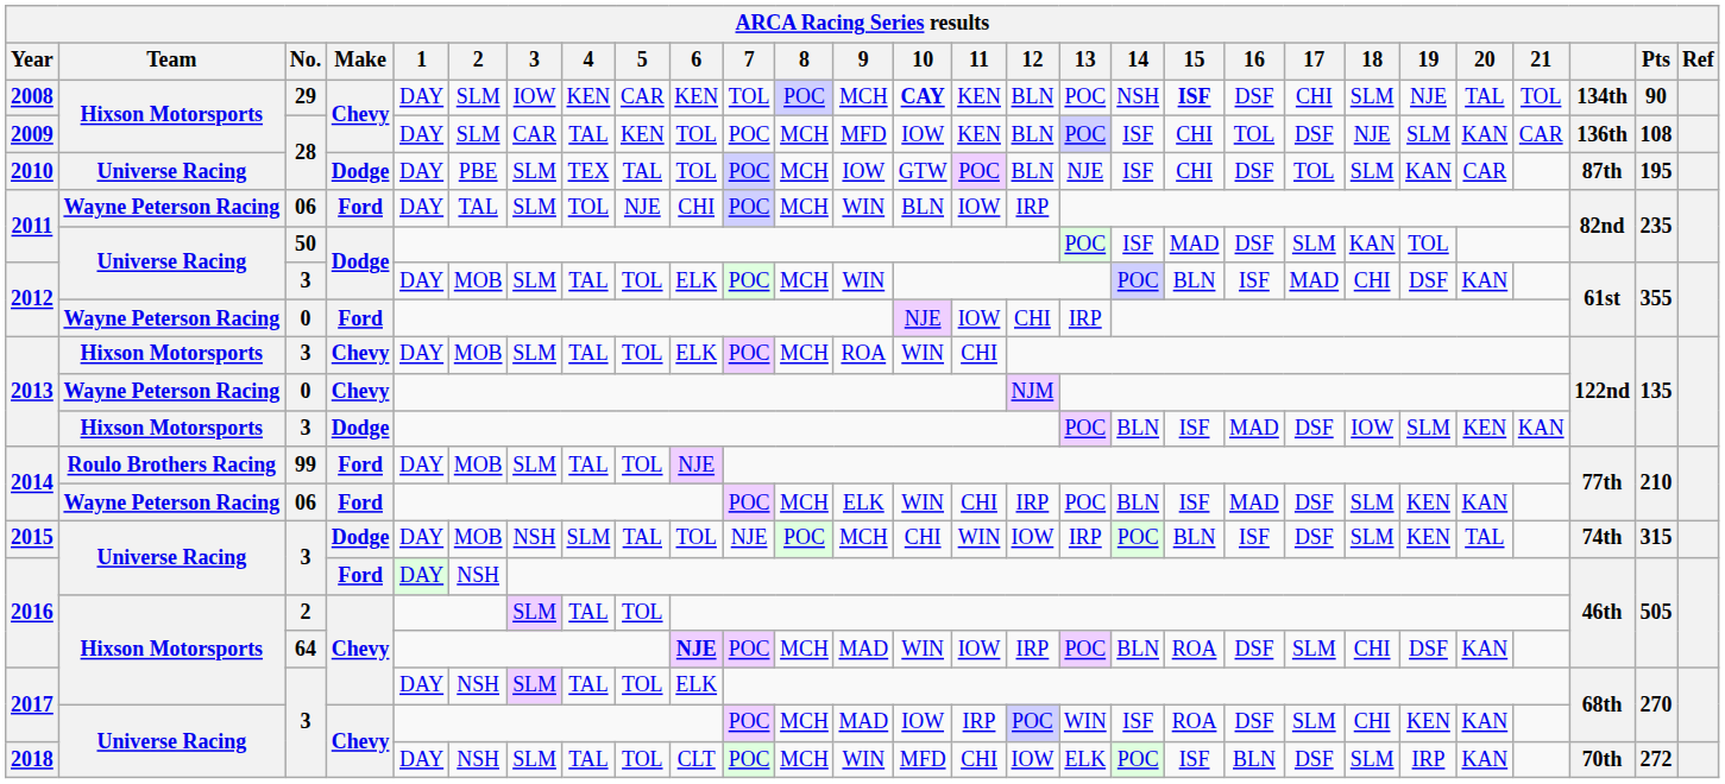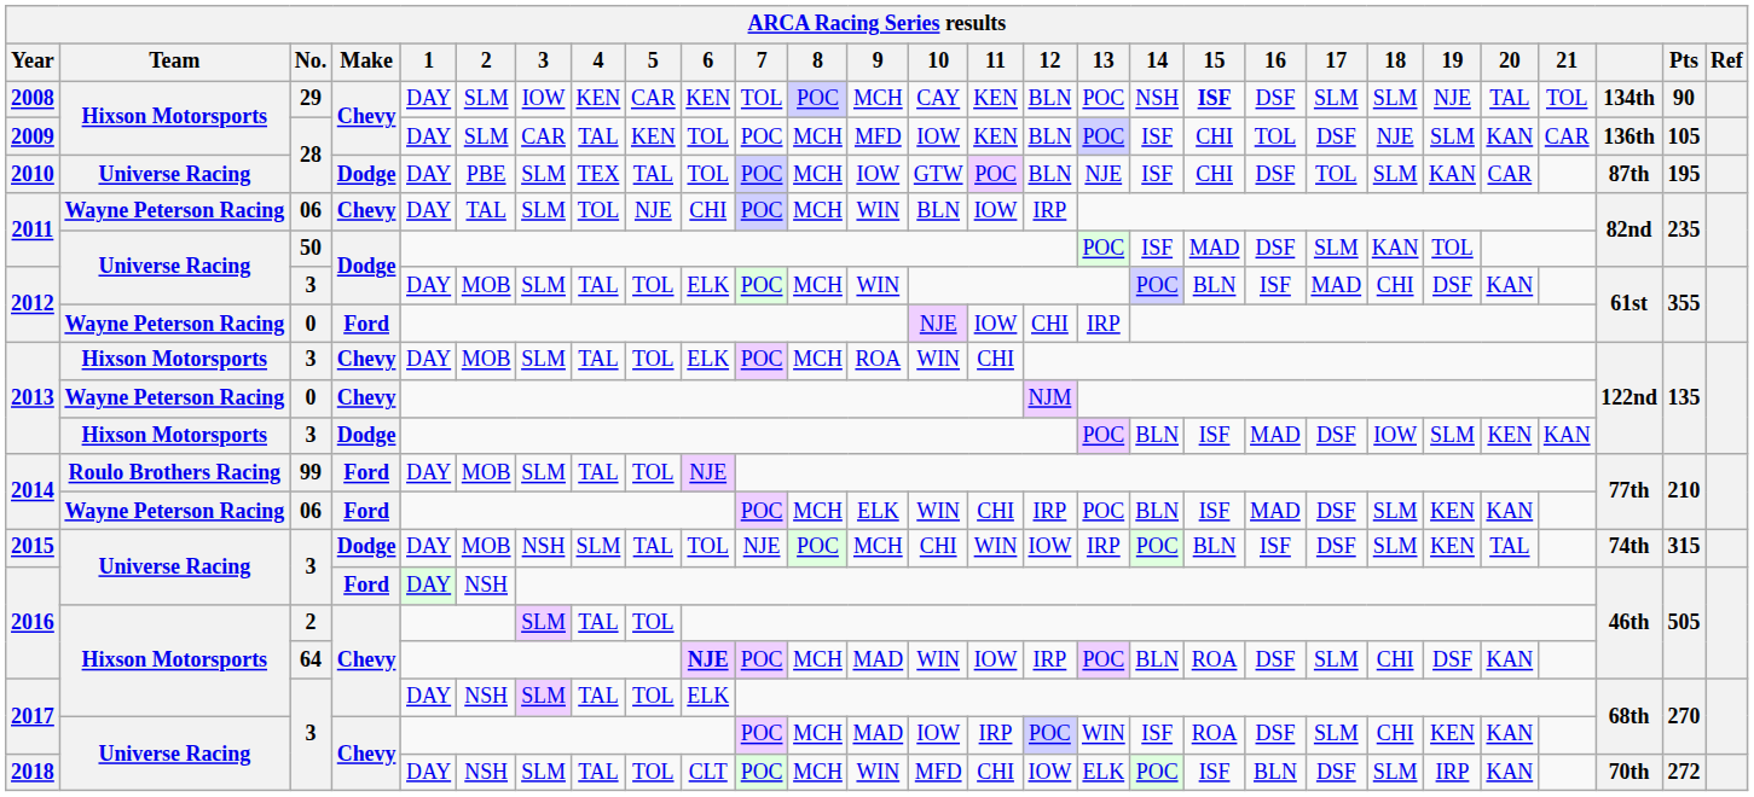 <table class="wikitable" style="text-align:center; font-size:75%">
 <tr>
 <th colspan=48><a href='#'>ARCA Racing Series</a> results</th>
 </tr>
 <tr>
 <th>Year</th>
 <th>Team</th>
 <th>No.</th>
 <th>Make</th>
 <th>1</th>
 <th>2</th>
 <th>3</th>
 <th>4</th>
 <th>5</th>
 <th>6</th>
 <th>7</th>
 <th>8</th>
 <th>9</th>
 <th>10</th>
 <th>11</th>
 <th>12</th>
 <th>13</th>
 <th>14</th>
 <th>15</th>
 <th>16</th>
 <th>17</th>
 <th>18</th>
 <th>19</th>
 <th>20</th>
 <th>21</th>
 <th></th>
 <th>Pts</th>
 <th>Ref</th>
 </tr>
 <tr>
 <th><a href='#'>2008</a></th>
 <th rowspan=2><a href='#'>Hixson Motorsports</a></th>
 <th>29</th>
 <th rowspan=2><a href='#'>Chevy</a></th>
 <td><a href='#'>DAY</a></td>
 <td><a href='#'>SLM</a></td>
 <td><a href='#'>IOW</a></td>
 <td><a href='#'>KEN</a></td>
 <td><a href='#'>CAR</a></td>
 <td><a href='#'>KEN</a></td>
 <td><a href='#'>TOL</a></td>
 <td style="background:#CFCFFF;"><a href='#'>POC</a><br></td>
 <td><a href='#'>MCH</a></td>
-<td><strong><a href='#'>CAY</a></strong></td>
+<td><a href='#'>CAY</a></td>
 <td><a href='#'>KEN</a></td>
 <td><a href='#'>BLN</a></td>
 <td><a href='#'>POC</a></td>
 <td><a href='#'>NSH</a></td>
 <td><strong><a href='#'>ISF</a></strong></td>
 <td><a href='#'>DSF</a></td>
-<td><a href='#'>CHI</a></td>
+<td><a href='#'>SLM</a></td>
 <td><a href='#'>SLM</a></td>
 <td><a href='#'>NJE</a></td>
 <td><a href='#'>TAL</a></td>
 <td><a href='#'>TOL</a></td>
 <th>134th</th>
 <th>90</th>
 <th></th>
 </tr>
 <tr>
 <th><a href='#'>2009</a></th>
 <th rowspan=2>28</th>
 <td><a href='#'>DAY</a></td>
 <td><a href='#'>SLM</a></td>
 <td><a href='#'>CAR</a></td>
 <td><a href='#'>TAL</a></td>
 <td><a href='#'>KEN</a></td>
 <td><a href='#'>TOL</a></td>
 <td><a href='#'>POC</a></td>
 <td><a href='#'>MCH</a></td>
 <td><a href='#'>MFD</a></td>
 <td><a href='#'>IOW</a></td>
 <td><a href='#'>KEN</a></td>
 <td><a href='#'>BLN</a></td>
 <td style="background:#CFCFFF;"><a href='#'>POC</a><br></td>
 <td><a href='#'>ISF</a></td>
 <td><a href='#'>CHI</a></td>
 <td><a href='#'>TOL</a></td>
 <td><a href='#'>DSF</a></td>
 <td><a href='#'>NJE</a></td>
 <td><a href='#'>SLM</a></td>
 <td><a href='#'>KAN</a></td>
 <td><a href='#'>CAR</a></td>
 <th>136th</th>
-<th>108</th>
+<th>105</th>
 <th></th>
 </tr>
 <tr>
 <th><a href='#'>2010</a></th>
 <th><a href='#'>Universe Racing</a></th>
 <th><a href='#'>Dodge</a></th>
 <td><a href='#'>DAY</a></td>
 <td><a href='#'>PBE</a></td>
 <td><a href='#'>SLM</a></td>
 <td><a href='#'>TEX</a></td>
 <td><a href='#'>TAL</a></td>
 <td><a href='#'>TOL</a></td>
 <td style="background:#CFCFFF;"><a href='#'>POC</a><br></td>
 <td><a href='#'>MCH</a></td>
 <td><a href='#'>IOW</a></td>
 <td><a href='#'>GTW</a></td>
 <td style="background:#EFCFFF;"><a href='#'>POC</a><br></td>
 <td><a href='#'>BLN</a></td>
 <td><a href='#'>NJE</a></td>
 <td><a href='#'>ISF</a></td>
 <td><a href='#'>CHI</a></td>
 <td><a href='#'>DSF</a></td>
 <td><a href='#'>TOL</a></td>
 <td><a href='#'>SLM</a></td>
 <td><a href='#'>KAN</a></td>
 <td><a href='#'>CAR</a></td>
 <td></td>
 <th>87th</th>
 <th>195</th>
 <th></th>
 </tr>
 <tr>
 <th rowspan=2><a href='#'>2011</a></th>
 <th><a href='#'>Wayne Peterson Racing</a></th>
 <th>06</th>
-<th><a href='#'>Ford</a></th>
+<th><a href='#'>Chevy</a></th>
 <td><a href='#'>DAY</a></td>
 <td><a href='#'>TAL</a></td>
 <td><a href='#'>SLM</a></td>
 <td><a href='#'>TOL</a></td>
 <td><a href='#'>NJE</a></td>
 <td><a href='#'>CHI</a></td>
 <td style="background:#CFCFFF;"><a href='#'>POC</a><br></td>
 <td><a href='#'>MCH</a></td>
 <td><a href='#'>WIN</a></td>
 <td><a href='#'>BLN</a></td>
 <td><a href='#'>IOW</a></td>
 <td><a href='#'>IRP</a></td>
 <td colspan=9></td>
 <th rowspan=2>82nd</th>
 <th rowspan=2>235</th>
 <th rowspan=2></th>
 </tr>
 <tr>
 <th rowspan=2><a href='#'>Universe Racing</a></th>
 <th>50</th>
 <th rowspan=2><a href='#'>Dodge</a></th>
 <td colspan=12></td>
 <td style="background:#DFFFDF;"><a href='#'>POC</a><br></td>
 <td><a href='#'>ISF</a></td>
 <td><a href='#'>MAD</a></td>
 <td><a href='#'>DSF</a></td>
 <td><a href='#'>SLM</a></td>
 <td><a href='#'>KAN</a></td>
 <td><a href='#'>TOL</a></td>
 <td colspan=2></td>
 </tr>
 <tr>
 <th rowspan=2><a href='#'>2012</a></th>
 <th>3</th>
 <td><a href='#'>DAY</a></td>
 <td><a href='#'>MOB</a></td>
 <td><a href='#'>SLM</a></td>
 <td><a href='#'>TAL</a></td>
 <td><a href='#'>TOL</a></td>
 <td><a href='#'>ELK</a></td>
 <td style="background:#DFFFDF;"><a href='#'>POC</a><br></td>
 <td><a href='#'>MCH</a></td>
 <td><a href='#'>WIN</a></td>
 <td colspan=4></td>
 <td style="background:#CFCFFF;"><a href='#'>POC</a><br></td>
 <td><a href='#'>BLN</a></td>
 <td><a href='#'>ISF</a></td>
 <td><a href='#'>MAD</a></td>
 <td><a href='#'>CHI</a></td>
 <td><a href='#'>DSF</a></td>
 <td><a href='#'>KAN</a></td>
 <td></td>
 <th rowspan=2>61st</th>
 <th rowspan=2>355</th>
 <th rowspan=2></th>
 </tr>
 <tr>
 <th><a href='#'>Wayne Peterson Racing</a></th>
 <th>0</th>
 <th><a href='#'>Ford</a></th>
 <td colspan=9></td>
 <td style="background:#EFCFFF;"><a href='#'>NJE</a><br></td>
 <td><a href='#'>IOW</a></td>
 <td><a href='#'>CHI</a></td>
 <td><a href='#'>IRP</a></td>
 <td colspan=8></td>
 </tr>
 <tr>
 <th rowspan=3><a href='#'>2013</a></th>
 <th><a href='#'>Hixson Motorsports</a></th>
 <th>3</th>
 <th><a href='#'>Chevy</a></th>
 <td><a href='#'>DAY</a></td>
 <td><a href='#'>MOB</a></td>
 <td><a href='#'>SLM</a></td>
 <td><a href='#'>TAL</a></td>
 <td><a href='#'>TOL</a></td>
 <td><a href='#'>ELK</a></td>
 <td style="background:#EFCFFF;"><a href='#'>POC</a><br></td>
 <td><a href='#'>MCH</a></td>
 <td><a href='#'>ROA</a></td>
 <td><a href='#'>WIN</a></td>
 <td><a href='#'>CHI</a></td>
 <td colspan=10></td>
 <th rowspan=3>122nd</th>
 <th rowspan=3>135</th>
 <th rowspan=3></th>
 </tr>
 <tr>
 <th><a href='#'>Wayne Peterson Racing</a></th>
 <th>0</th>
 <th><a href='#'>Chevy</a></th>
 <td colspan=11></td>
 <td style="background:#EFCFFF;"><a href='#'>NJM</a><br></td>
 <td colspan=9></td>
 </tr>
 <tr>
 <th><a href='#'>Hixson Motorsports</a></th>
 <th>3</th>
 <th><a href='#'>Dodge</a></th>
 <td colspan=12></td>
 <td style="background:#EFCFFF;"><a href='#'>POC</a><br></td>
 <td><a href='#'>BLN</a></td>
 <td><a href='#'>ISF</a></td>
 <td><a href='#'>MAD</a></td>
 <td><a href='#'>DSF</a></td>
 <td><a href='#'>IOW</a></td>
 <td><a href='#'>SLM</a></td>
 <td><a href='#'>KEN</a></td>
 <td><a href='#'>KAN</a></td>
 </tr>
 <tr>
 <th rowspan=2><a href='#'>2014</a></th>
 <th><a href='#'>Roulo Brothers Racing</a></th>
 <th>99</th>
 <th><a href='#'>Ford</a></th>
 <td><a href='#'>DAY</a></td>
 <td><a href='#'>MOB</a></td>
 <td><a href='#'>SLM</a></td>
 <td><a href='#'>TAL</a></td>
 <td><a href='#'>TOL</a></td>
 <td style="background:#EFCFFF;"><a href='#'>NJE</a><br></td>
 <td colspan=15></td>
 <th rowspan=2>77th</th>
 <th rowspan=2>210</th>
 <th rowspan=2></th>
 </tr>
 <tr>
 <th><a href='#'>Wayne Peterson Racing</a></th>
 <th>06</th>
 <th><a href='#'>Ford</a></th>
 <td colspan=6></td>
 <td style="background:#EFCFFF;"><a href='#'>POC</a><br></td>
 <td><a href='#'>MCH</a></td>
 <td><a href='#'>ELK</a></td>
 <td><a href='#'>WIN</a></td>
 <td><a href='#'>CHI</a></td>
 <td><a href='#'>IRP</a></td>
 <td><a href='#'>POC</a></td>
 <td><a href='#'>BLN</a></td>
 <td><a href='#'>ISF</a></td>
 <td><a href='#'>MAD</a></td>
 <td><a href='#'>DSF</a></td>
 <td><a href='#'>SLM</a></td>
 <td><a href='#'>KEN</a></td>
 <td><a href='#'>KAN</a></td>
 <td></td>
 </tr>
 <tr>
 <th><a href='#'>2015</a></th>
 <th rowspan=2><a href='#'>Universe Racing</a></th>
 <th rowspan=2>3</th>
 <th><a href='#'>Dodge</a></th>
 <td><a href='#'>DAY</a></td>
 <td><a href='#'>MOB</a></td>
 <td><a href='#'>NSH</a></td>
 <td><a href='#'>SLM</a></td>
 <td><a href='#'>TAL</a></td>
 <td><a href='#'>TOL</a></td>
 <td><a href='#'>NJE</a></td>
 <td style="background:#DFFFDF;"><a href='#'>POC</a><br></td>
 <td><a href='#'>MCH</a></td>
 <td><a href='#'>CHI</a></td>
 <td><a href='#'>WIN</a></td>
 <td><a href='#'>IOW</a></td>
 <td><a href='#'>IRP</a></td>
 <td style="background:#DFFFDF;"><a href='#'>POC</a><br></td>
 <td><a href='#'>BLN</a></td>
 <td><a href='#'>ISF</a></td>
 <td><a href='#'>DSF</a></td>
 <td><a href='#'>SLM</a></td>
 <td><a href='#'>KEN</a></td>
 <td><a href='#'>TAL</a></td>
 <td></td>
 <th>74th</th>
 <th>315</th>
 <th></th>
 </tr>
 <tr>
 <th rowspan=3><a href='#'>2016</a></th>
 <th><a href='#'>Ford</a></th>
 <td style="background:#DFFFDF;"><a href='#'>DAY</a><br></td>
 <td><a href='#'>NSH</a></td>
 <td colspan=19></td>
 <th rowspan=3>46th</th>
 <th rowspan=3>505</th>
 <th rowspan=3></th>
 </tr>
 <tr>
 <th rowspan=3><a href='#'>Hixson Motorsports</a></th>
 <th>2</th>
 <th rowspan=3><a href='#'>Chevy</a></th>
 <td colspan=2></td>
 <td style="background:#EFCFFF;"><a href='#'>SLM</a><br></td>
 <td><a href='#'>TAL</a></td>
 <td><a href='#'>TOL</a></td>
 <td colspan=16></td>
 </tr>
 <tr>
 <th>64</th>
 <td colspan=5></td>
 <td style="background:#EFCFFF;"><strong><a href='#'>NJE</a><br></strong></td>
 <td style="background:#EFCFFF;"><a href='#'>POC</a><br></td>
 <td><a href='#'>MCH</a></td>
 <td><a href='#'>MAD</a></td>
 <td><a href='#'>WIN</a></td>
 <td><a href='#'>IOW</a></td>
 <td><a href='#'>IRP</a></td>
 <td style="background:#EFCFFF;"><a href='#'>POC</a><br></td>
 <td><a href='#'>BLN</a></td>
 <td><a href='#'>ROA</a></td>
 <td><a href='#'>DSF</a></td>
 <td><a href='#'>SLM</a></td>
 <td><a href='#'>CHI</a></td>
 <td><a href='#'>DSF</a></td>
 <td><a href='#'>KAN</a></td>
 <td></td>
 </tr>
 <tr>
 <th rowspan=2><a href='#'>2017</a></th>
 <th rowspan=3>3</th>
 <td><a href='#'>DAY</a></td>
 <td><a href='#'>NSH</a></td>
 <td style="background:#EFCFFF;"><a href='#'>SLM</a><br></td>
 <td><a href='#'>TAL</a></td>
 <td><a href='#'>TOL</a></td>
 <td><a href='#'>ELK</a></td>
 <td colspan=15></td>
 <th rowspan=2>68th</th>
 <th rowspan=2>270</th>
 <th rowspan=2></th>
 </tr>
 <tr>
 <th rowspan=2><a href='#'>Universe Racing</a></th>
 <th rowspan=2><a href='#'>Chevy</a></th>
 <td colspan=6></td>
 <td style="background:#EFCFFF;"><a href='#'>POC</a><br></td>
 <td><a href='#'>MCH</a></td>
 <td><a href='#'>MAD</a></td>
 <td><a href='#'>IOW</a></td>
 <td><a href='#'>IRP</a></td>
 <td style="background:#CFCFFF;"><a href='#'>POC</a><br></td>
 <td><a href='#'>WIN</a></td>
 <td><a href='#'>ISF</a></td>
 <td><a href='#'>ROA</a></td>
 <td><a href='#'>DSF</a></td>
 <td><a href='#'>SLM</a></td>
 <td><a href='#'>CHI</a></td>
 <td><a href='#'>KEN</a></td>
 <td><a href='#'>KAN</a></td>
 <td></td>
 </tr>
 <tr>
 <th><a href='#'>2018</a></th>
 <td><a href='#'>DAY</a></td>
 <td><a href='#'>NSH</a></td>
 <td><a href='#'>SLM</a></td>
 <td><a href='#'>TAL</a></td>
 <td><a href='#'>TOL</a></td>
 <td><a href='#'>CLT</a></td>
 <td style="background:#DFFFDF;"><a href='#'>POC</a><br></td>
 <td><a href='#'>MCH</a></td>
 <td><a href='#'>WIN</a></td>
 <td><a href='#'>MFD</a></td>
 <td><a href='#'>CHI</a></td>
 <td><a href='#'>IOW</a></td>
 <td><a href='#'>ELK</a></td>
 <td style="background:#DFFFDF;"><a href='#'>POC</a><br></td>
 <td><a href='#'>ISF</a></td>
 <td><a href='#'>BLN</a></td>
 <td><a href='#'>DSF</a></td>
 <td><a href='#'>SLM</a></td>
 <td><a href='#'>IRP</a></td>
 <td><a href='#'>KAN</a></td>
 <td></td>
 <th>70th</th>
 <th>272</th>
 <th></th>
 </tr>
 </table>
